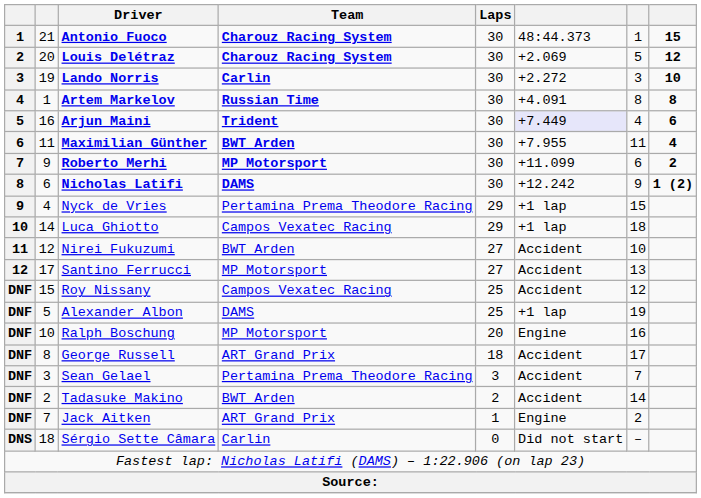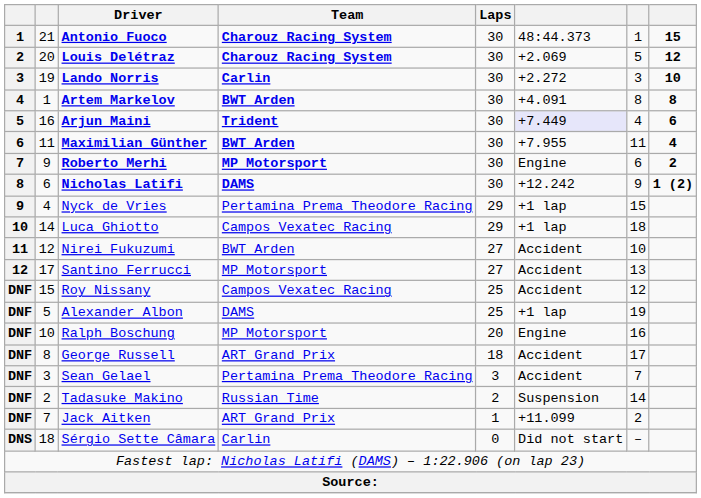 <table class="wikitable" style="font-size:85%">
 <tr>
 <th scope="col"></th>
 <th scope="col"></th>
 <th scope="col">Driver</th>
 <th scope="col">Team</th>
 <th scope="col">Laps</th>
 <th scope="col"></th>
 <th scope="col"></th>
 <th scope="col"></th>
 </tr>
 <tr>
 <th scope="row">1</th>
 <td align="center">21</td>
 <td> <strong><a href='#'>Antonio Fuoco</a></strong></td>
 <td><strong><a href='#'>Charouz Racing System</a></strong></td>
 <td align="center">30</td>
 <td>48:44.373</td>
 <td align="center">1</td>
 <td align="center"><strong>15</strong></td>
 </tr>
 <tr>
 <th scope="row">2</th>
 <td align="center">20</td>
 <td> <strong><a href='#'>Louis Delétraz</a></strong></td>
 <td><strong><a href='#'>Charouz Racing System</a></strong></td>
 <td align="center">30</td>
 <td>+2.069</td>
 <td align="center">5</td>
 <td align="center"><strong>12</strong></td>
 </tr>
 <tr>
 <th scope="row">3</th>
 <td align="center">19</td>
 <td> <strong><a href='#'>Lando Norris</a></strong></td>
 <td><strong><a href='#'>Carlin</a></strong></td>
 <td align="center">30</td>
 <td>+2.272</td>
 <td align="center">3</td>
 <td align="center"><strong>10</strong></td>
 </tr>
 <tr>
 <th scope="row">4</th>
 <td align="center">1</td>
 <td> <strong><a href='#'>Artem Markelov</a></strong></td>
-<td><strong><a href='#'>Russian Time</a></strong></td>
+<td><strong><a href='#'>BWT Arden</a></strong></td>
 <td align="center">30</td>
 <td>+4.091</td>
 <td align="center">8</td>
 <td align="center"><strong>8</strong></td>
 </tr>
 <tr>
 <th scope="row">5</th>
 <td align="center">16</td>
 <td> <strong><a href='#'>Arjun Maini</a></strong></td>
 <td><strong><a href='#'>Trident</a></strong></td>
 <td align="center">30</td>
 <td style="background: lavender;">+7.449</td>
 <td align="center">4</td>
 <td align="center"><strong>6</strong></td>
 </tr>
 <tr>
 <th scope="row">6</th>
 <td align="center">11</td>
 <td> <strong><a href='#'>Maximilian Günther</a></strong></td>
 <td><strong><a href='#'>BWT Arden</a></strong></td>
 <td align="center">30</td>
 <td>+7.955</td>
 <td align="center">11</td>
 <td align="center"><strong>4</strong></td>
 </tr>
 <tr>
 <th scope="row">7</th>
 <td align="center">9</td>
 <td> <strong><a href='#'>Roberto Merhi</a></strong></td>
 <td><strong><a href='#'>MP Motorsport</a></strong></td>
 <td align="center">30</td>
-<td>+11.099</td>
+<td>Engine</td>
 <td align="center">6</td>
 <td align="center"><strong>2</strong></td>
 </tr>
 <tr>
 <th scope="row">8</th>
 <td align="center">6</td>
 <td> <strong><a href='#'>Nicholas Latifi</a></strong></td>
 <td><strong><a href='#'>DAMS</a></strong></td>
 <td align="center">30</td>
 <td>+12.242</td>
 <td align="center">9</td>
 <td align="center"><strong>1 (2)</strong></td>
 </tr>
 <tr>
 <th scope="row">9</th>
 <td align="center">4</td>
 <td> <a href='#'>Nyck de Vries</a></td>
 <td><a href='#'>Pertamina Prema Theodore Racing</a></td>
 <td align="center">29</td>
 <td>+1 lap</td>
 <td align="center">15</td>
 <td align="center"></td>
 </tr>
 <tr>
 <th scope="row">10</th>
 <td align="center">14</td>
 <td> <a href='#'>Luca Ghiotto</a></td>
 <td><a href='#'>Campos Vexatec Racing</a></td>
 <td align="center">29</td>
 <td>+1 lap</td>
 <td align="center">18</td>
 <td align="center"></td>
 </tr>
 <tr>
 <th scope="row">11</th>
 <td align="center">12</td>
 <td> <a href='#'>Nirei Fukuzumi</a></td>
 <td><a href='#'>BWT Arden</a></td>
 <td align="center">27</td>
 <td>Accident</td>
 <td align="center">10</td>
 <td align="center"></td>
 </tr>
 <tr>
 <th scope="row">12</th>
 <td align="center">17</td>
 <td> <a href='#'>Santino Ferrucci</a></td>
 <td><a href='#'>MP Motorsport</a></td>
 <td align="center">27</td>
 <td>Accident</td>
 <td align="center">13</td>
 <td align="center"></td>
 </tr>
 <tr>
 <th scope="row">DNF</th>
 <td align="center">15</td>
 <td> <a href='#'>Roy Nissany</a></td>
 <td><a href='#'>Campos Vexatec Racing</a></td>
 <td align="center">25</td>
 <td>Accident</td>
 <td align="center">12</td>
 <td align="center"></td>
 </tr>
 <tr>
 <th scope="row">DNF</th>
 <td align="center">5</td>
 <td> <a href='#'>Alexander Albon</a></td>
 <td><a href='#'>DAMS</a></td>
 <td align="center">25</td>
 <td>+1 lap</td>
 <td align="center">19</td>
 <td align="center"></td>
 </tr>
 <tr>
 <th scope="row">DNF</th>
 <td align="center">10</td>
 <td> <a href='#'>Ralph Boschung</a></td>
 <td><a href='#'>MP Motorsport</a></td>
 <td align="center">20</td>
 <td>Engine</td>
 <td align="center">16</td>
 <td align="center"></td>
 </tr>
 <tr>
 <th scope="row">DNF</th>
 <td align="center">8</td>
 <td> <a href='#'>George Russell</a></td>
 <td><a href='#'>ART Grand Prix</a></td>
 <td align="center">18</td>
 <td>Accident</td>
 <td align="center">17</td>
 <td align="center"></td>
 </tr>
 <tr>
 <th scope="row">DNF</th>
 <td align="center">3</td>
 <td> <a href='#'>Sean Gelael</a></td>
 <td><a href='#'>Pertamina Prema Theodore Racing</a></td>
 <td align="center">3</td>
 <td>Accident</td>
 <td align="center">7</td>
 <td align="center"></td>
 </tr>
 <tr>
 <th scope="row">DNF</th>
 <td align="center">2</td>
 <td> <a href='#'>Tadasuke Makino</a></td>
-<td><a href='#'>BWT Arden</a></td>
+<td><a href='#'>Russian Time</a></td>
 <td align="center">2</td>
-<td>Accident</td>
+<td>Suspension</td>
 <td align="center">14</td>
 <td align="center"></td>
 </tr>
 <tr>
 <th scope="row">DNF</th>
 <td align="center">7</td>
 <td> <a href='#'>Jack Aitken</a></td>
 <td><a href='#'>ART Grand Prix</a></td>
 <td align="center">1</td>
-<td>Engine</td>
+<td>+11.099</td>
 <td align="center">2</td>
 <td align="center"></td>
 </tr>
 <tr>
 <th scope="row">DNS</th>
 <td align="center">18</td>
 <td> <a href='#'>Sérgio Sette Câmara</a></td>
 <td><a href='#'>Carlin</a></td>
 <td align="center">0</td>
 <td>Did not start</td>
 <td align="center">–</td>
 <td align="center"></td>
 </tr>
 <tr>
 <td colspan="8" align="center"><em>Fastest lap:  <a href='#'>Nicholas Latifi</a> (<a href='#'>DAMS</a>) – 1:22.906 (on lap 23)</em></td>
 </tr>
 <tr>
 <th colspan="8">Source:</th>
 </tr>
 <tr>
 </tr>
 </table>
